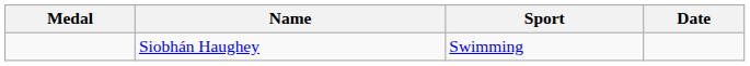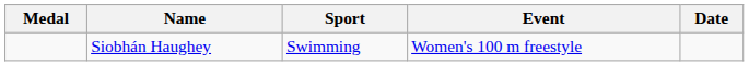 <table class="wikitable sortable" style="font-size:90%; width:50%">
 <tr>
 <th>Medal</th>
 <th>Name</th>
 <th>Sport</th>
+<th>Event</th>
 <th>Date</th>
 </tr>
 <tr>
 <td></td>
 <td><a href='#'>Siobhán Haughey </a></td>
 <td><a href='#'>Swimming</a></td>
+<td><a href='#'>Women's 100 m freestyle</a></td>
 <td></td>
 </tr>
 </table>
